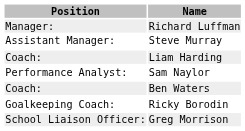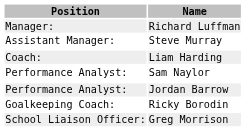 <table class="toccolours">
 <tr>
 <th style="background:silver;">Position</th>
 <th style="background:silver;">Name</th>
 </tr>
 <tr style="background:#eee;">
 <td>Manager:</td>
 <td>Richard Luffman</td>
 </tr>
 <tr>
 <td>Assistant Manager:</td>
 <td>Steve Murray</td>
 </tr>
 <tr>
 </tr>
 <tr style="background:#eee;">
 <td>Coach:</td>
 <td>Liam Harding</td>
 </tr>
 <tr>
 <td>Performance Analyst:</td>
 <td>Sam Naylor</td>
 </tr>
 <tr>
 </tr>
+<tr>
+</tr>
 <tr style="background:#eee;">
-<td>Coach:</td>
-<td>Ben Waters</td>
-</tr>
-<tr>
+<td>Performance Analyst:</td>
+<td>Jordan Barrow</td>
 </tr>
 <tr>
 <td>Goalkeeping Coach:</td>
 <td>Ricky Borodin</td>
 </tr>
 <tr style="background:#eee;">
 <td>School Liaison Officer:</td>
 <td>Greg Morrison</td>
 </tr>
 </table>
